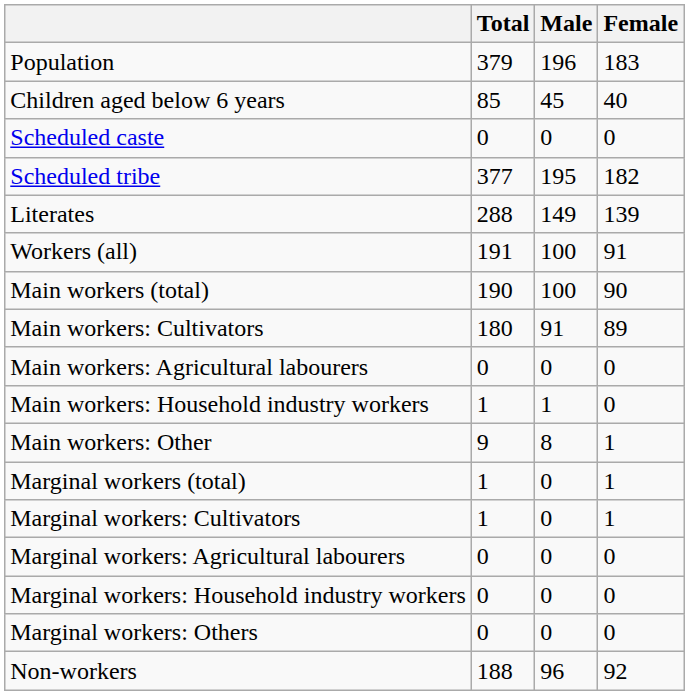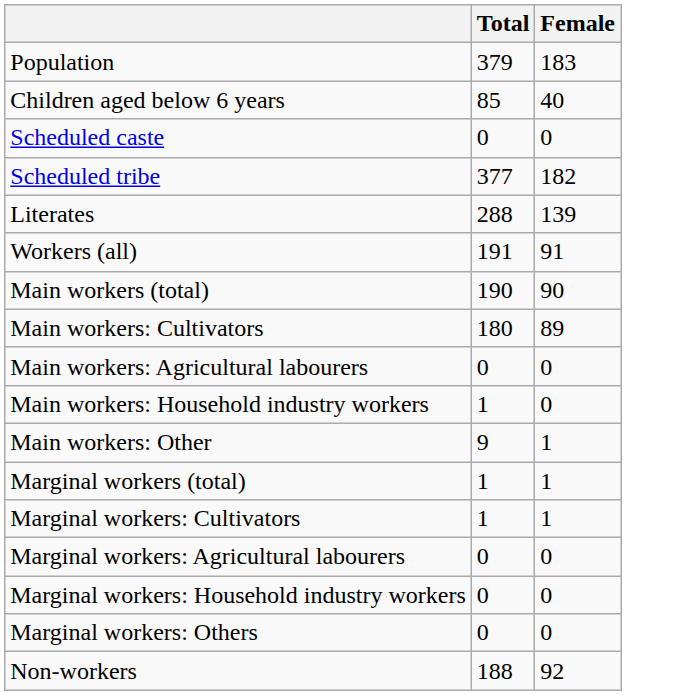 <table class="wikitable sortable">
 <tr>
 <th></th>
 <th>Total</th>
-<th>Male</th>
 <th>Female</th>
 </tr>
 <tr>
 <td>Population</td>
 <td>379</td>
-<td>196</td>
 <td>183</td>
 </tr>
 <tr>
 <td>Children aged below 6 years</td>
 <td>85</td>
-<td>45</td>
 <td>40</td>
 </tr>
 <tr>
 <td><a href='#'>Scheduled caste</a></td>
 <td>0</td>
 <td>0</td>
-<td>0</td>
 </tr>
 <tr>
 <td><a href='#'>Scheduled tribe</a></td>
 <td>377</td>
-<td>195</td>
 <td>182</td>
 </tr>
 <tr>
 <td>Literates</td>
 <td>288</td>
-<td>149</td>
 <td>139</td>
 </tr>
 <tr>
 <td>Workers (all)</td>
 <td>191</td>
-<td>100</td>
 <td>91</td>
 </tr>
 <tr>
 <td>Main workers (total)</td>
 <td>190</td>
-<td>100</td>
 <td>90</td>
 </tr>
 <tr>
 <td>Main workers: Cultivators</td>
 <td>180</td>
-<td>91</td>
 <td>89</td>
 </tr>
 <tr>
 <td>Main workers: Agricultural labourers</td>
 <td>0</td>
 <td>0</td>
-<td>0</td>
 </tr>
 <tr>
 <td>Main workers: Household industry workers</td>
-<td>1</td>
 <td>1</td>
 <td>0</td>
 </tr>
 <tr>
 <td>Main workers: Other</td>
 <td>9</td>
-<td>8</td>
 <td>1</td>
 </tr>
 <tr>
 <td>Marginal workers (total)</td>
 <td>1</td>
-<td>0</td>
 <td>1</td>
 </tr>
 <tr>
 <td>Marginal workers: Cultivators</td>
 <td>1</td>
-<td>0</td>
 <td>1</td>
 </tr>
 <tr>
 <td>Marginal workers: Agricultural labourers</td>
-<td>0</td>
 <td>0</td>
 <td>0</td>
 </tr>
 <tr>
 <td>Marginal workers: Household industry workers</td>
 <td>0</td>
 <td>0</td>
-<td>0</td>
 </tr>
 <tr>
 <td>Marginal workers: Others</td>
-<td>0</td>
 <td>0</td>
 <td>0</td>
 </tr>
 <tr>
 <td>Non-workers</td>
 <td>188</td>
-<td>96</td>
 <td>92</td>
 </tr>
 </table>
